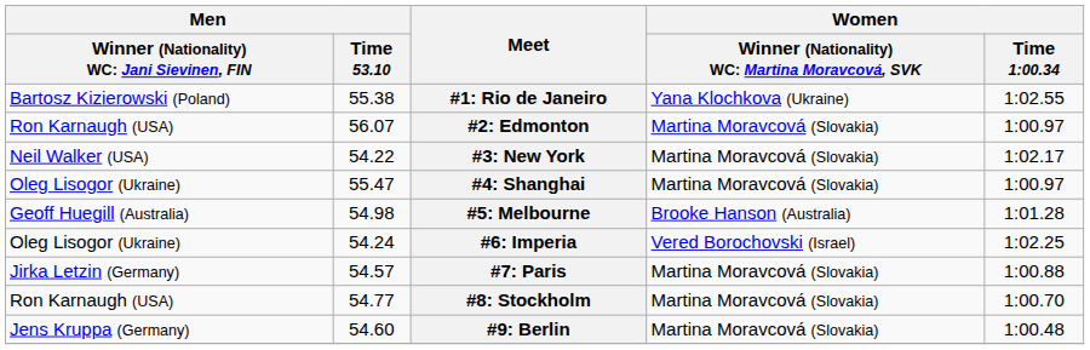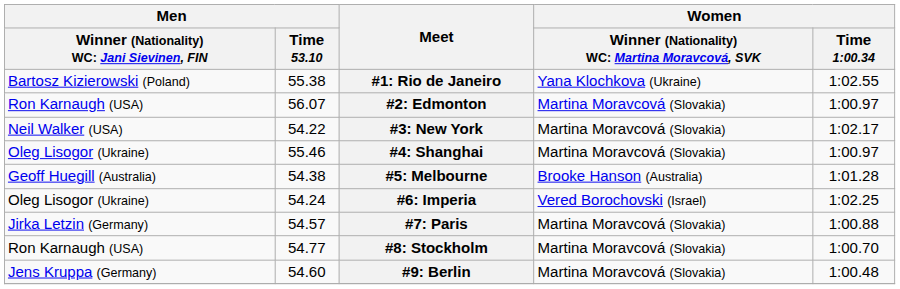 <table class=wikitable width="75%">
 <tr>
 <th colspan="2">Men</th>
 <th rowspan="2">Meet</th>
 <th colspan="2">Women</th>
 </tr>
 <tr>
 <th>Winner <small>(Nationality)<br> WC: <em><a href='#'>Jani Sievinen</a>, FIN</em> </small></th>
 <th>Time <small><br> <em>53.10</em> </small></th>
 <th>Winner <small>(Nationality)<br> WC: <em><a href='#'>Martina Moravcová</a>, SVK</em> </small></th>
 <th>Time <small><br> <em>1:00.34</em> </small></th>
 </tr>
 <tr>
 <td> <a href='#'>Bartosz Kizierowski</a> <small>(Poland)</small></td>
 <td align=center>55.38</td>
 <th>#1: Rio de Janeiro</th>
 <td> <a href='#'>Yana Klochkova</a> <small>(Ukraine)</small></td>
 <td align=center>1:02.55</td>
 </tr>
 <tr>
 <td> <a href='#'>Ron Karnaugh</a> <small>(USA)</small></td>
 <td align=center>56.07</td>
 <th>#2: Edmonton</th>
 <td> <a href='#'>Martina Moravcová</a> <small>(Slovakia)</small></td>
 <td align=center>1:00.97</td>
 </tr>
 <tr>
 <td> <a href='#'>Neil Walker</a> <small>(USA)</small></td>
 <td align=center>54.22</td>
 <th>#3: New York</th>
 <td> Martina Moravcová <small>(Slovakia)</small></td>
 <td align=center>1:02.17</td>
 </tr>
 <tr>
 <td> <a href='#'>Oleg Lisogor</a> <small>(Ukraine)</small></td>
-<td align=center>55.47</td>
+<td align=center>55.46</td>
 <th>#4: Shanghai</th>
 <td> Martina Moravcová <small>(Slovakia)</small></td>
 <td align=center>1:00.97</td>
 </tr>
 <tr>
 <td> <a href='#'>Geoff Huegill</a> <small>(Australia)</small></td>
-<td align=center>54.98</td>
+<td align=center>54.38</td>
 <th>#5: Melbourne</th>
 <td> <a href='#'>Brooke Hanson</a> <small>(Australia)</small></td>
 <td align=center>1:01.28</td>
 </tr>
 <tr>
 <td> Oleg Lisogor <small>(Ukraine)</small></td>
 <td align=center>54.24</td>
 <th>#6: Imperia</th>
 <td> <a href='#'>Vered Borochovski</a> <small>(Israel)</small></td>
 <td align=center>1:02.25</td>
 </tr>
 <tr>
 <td> <a href='#'>Jirka Letzin</a> <small>(Germany)</small></td>
 <td align=center>54.57</td>
 <th>#7: Paris</th>
 <td> Martina Moravcová <small>(Slovakia)</small></td>
 <td align=center>1:00.88</td>
 </tr>
 <tr>
 <td> Ron Karnaugh <small>(USA)</small></td>
 <td align=center>54.77</td>
 <th>#8: Stockholm</th>
 <td> Martina Moravcová <small>(Slovakia)</small></td>
 <td align=center>1:00.70</td>
 </tr>
 <tr>
 <td> <a href='#'>Jens Kruppa</a> <small>(Germany)</small></td>
 <td align=center>54.60</td>
 <th>#9: Berlin</th>
 <td> Martina Moravcová <small>(Slovakia)</small></td>
 <td align=center>1:00.48</td>
 </tr>
 <tr>
 </tr>
 </table>
